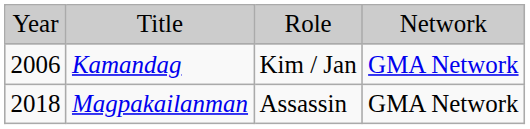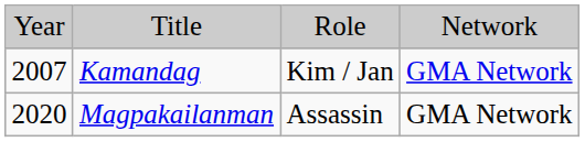 <table class="wikitable">
 <tr style="background:#ccc; text-align:center;">
 <td>Year</td>
 <td>Title</td>
 <td>Role</td>
 <td>Network</td>
 </tr>
 <tr>
-<td>2006</td>
+<td>2007</td>
 <td><em><a href='#'>Kamandag</a></em></td>
 <td>Kim / Jan</td>
 <td><a href='#'>GMA Network</a></td>
 </tr>
 <tr>
-<td>2018</td>
+<td>2020</td>
 <td><em><a href='#'>Magpakailanman</a></em></td>
 <td>Assassin</td>
 <td>GMA Network</td>
 </tr>
 </table>
